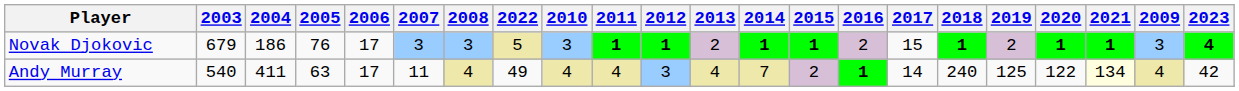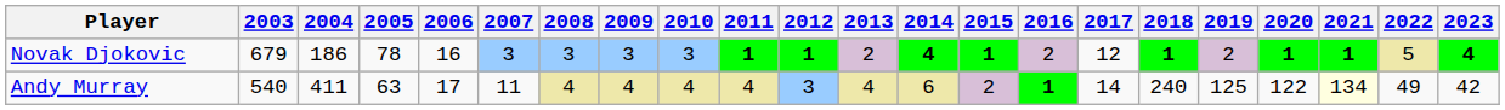 <table class="wikitable" style="text-align:center;font-size:97%">
 <tr>
 <th width="135">Player</th>
 <th><a href='#'>2003</a></th>
 <th><a href='#'>2004</a></th>
 <th><a href='#'>2005</a></th>
 <th><a href='#'>2006</a></th>
 <th><a href='#'>2007</a></th>
 <th><a href='#'>2008</a></th>
-<th><a href='#'>2022</a></th>
+<th><a href='#'>2009</a></th>
 <th><a href='#'>2010</a></th>
 <th><a href='#'>2011</a></th>
 <th><a href='#'>2012</a></th>
 <th><a href='#'>2013</a></th>
 <th><a href='#'>2014</a></th>
 <th><a href='#'>2015</a></th>
 <th><a href='#'>2016</a></th>
 <th><a href='#'>2017</a></th>
 <th><a href='#'>2018</a></th>
 <th><a href='#'>2019</a></th>
 <th><a href='#'>2020</a></th>
 <th><a href='#'>2021</a></th>
-<th><a href='#'>2009</a></th>
+<th><a href='#'>2022</a></th>
 <th><a href='#'>2023</a></th>
 </tr>
 <tr>
 <td align="left"> <a href='#'>Novak Djokovic</a></td>
 <td>679</td>
 <td>186</td>
-<td>76</td>
-<td>17</td>
+<td>78</td>
+<td>16</td>
 <td bgcolor=99ccff>3</td>
 <td bgcolor=99ccff>3</td>
-<td bgcolor=eee8aa>5</td>
+<td bgcolor=99ccff>3</td>
 <td bgcolor=99ccff>3</td>
 <td bgcolor=lime><strong>1</strong></td>
 <td bgcolor=lime><strong>1</strong></td>
 <td bgcolor=thistle>2</td>
-<td bgcolor=lime><strong>1</strong></td>
+<td bgcolor=lime><strong>4</strong></td>
 <td bgcolor=lime><strong>1</strong></td>
 <td bgcolor=thistle>2</td>
-<td>15</td>
+<td>12</td>
 <td bgcolor=lime><strong>1</strong></td>
 <td bgcolor=thistle>2</td>
 <td bgcolor=lime><strong>1</strong></td>
 <td bgcolor=lime><strong>1</strong></td>
-<td bgcolor=99ccff>3</td>
+<td bgcolor=eee8aa>5</td>
 <td bgcolor=lime><strong>4</strong></td>
 </tr>
 <tr>
 <td align="left"> <a href='#'>Andy Murray</a></td>
 <td>540</td>
 <td>411</td>
 <td>63</td>
 <td>17</td>
 <td>11</td>
 <td bgcolor=eee8aa>4</td>
-<td>49</td>
+<td bgcolor=eee8aa>4</td>
 <td bgcolor=eee8aa>4</td>
 <td bgcolor=eee8aa>4</td>
 <td bgcolor=99ccff>3</td>
 <td bgcolor=eee8aa>4</td>
-<td bgcolor=eee8aa>7</td>
+<td bgcolor=eee8aa>6</td>
 <td bgcolor=thistle>2</td>
 <td bgcolor=lime><strong>1</strong></td>
 <td>14</td>
 <td>240</td>
 <td>125</td>
 <td>122</td>
 <td style="background: lightyellow;">134</td>
-<td bgcolor=eee8aa>4</td>
+<td>49</td>
 <td>42</td>
 </tr>
 </table>
